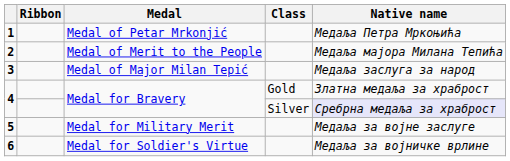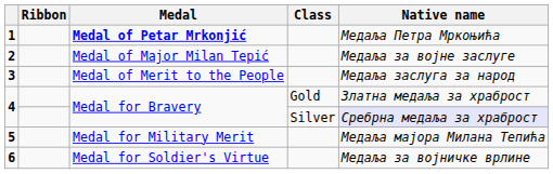 <table class="wikitable">
 <tr>
 <th></th>
 <th>Ribbon</th>
 <th>Medal</th>
 <th>Class</th>
 <th>Native name</th>
 </tr>
 <tr>
 <td><strong>1</strong></td>
 <td></td>
-<td><a href='#'>Medal of Petar Mrkonjić</a></td>
+<td><strong><a href='#'>Medal of Petar Mrkonjić</a></strong></td>
 <td></td>
 <td><em>Медаља Петра Мркоњића</em></td>
 </tr>
 <tr>
 <td><strong>2</strong></td>
 <td></td>
-<td><a href='#'>Medal of Merit to the People</a></td>
+<td><a href='#'>Medal of Major Milan Tepić</a></td>
 <td></td>
-<td><em>Медаља мајора Милана Тепића</em></td>
+<td><em>Медаља за војне заслуге</em></td>
 </tr>
 <tr>
 <td><strong>3</strong></td>
 <td></td>
-<td><a href='#'>Medal of Major Milan Tepić</a></td>
+<td><a href='#'>Medal of Merit to the People</a></td>
 <td></td>
 <td><em>Медаља заслуга за народ</em></td>
 </tr>
 <tr>
 <td rowspan=2><strong>4</strong></td>
 <td></td>
 <td rowspan=2><a href='#'>Medal for Bravery</a></td>
 <td>Gold</td>
 <td><em>Златна медаља за храброст</em></td>
 </tr>
 <tr>
 <td></td>
 <td>Silver</td>
 <td style="background: lavender;"><em>Сребрна медаља за храброст</em></td>
 </tr>
 <tr>
 <td><strong>5</strong></td>
 <td></td>
 <td><a href='#'>Medal for Military Merit</a></td>
 <td></td>
-<td><em>Медаља за војне заслуге</em></td>
+<td><em>Медаља мајора Милана Тепића</em></td>
 </tr>
 <tr>
 <td><strong>6</strong></td>
 <td></td>
 <td><a href='#'>Medal for Soldier's Virtue</a></td>
 <td></td>
 <td><em>Медаља за војничке врлине</em></td>
 </tr>
 </table>
